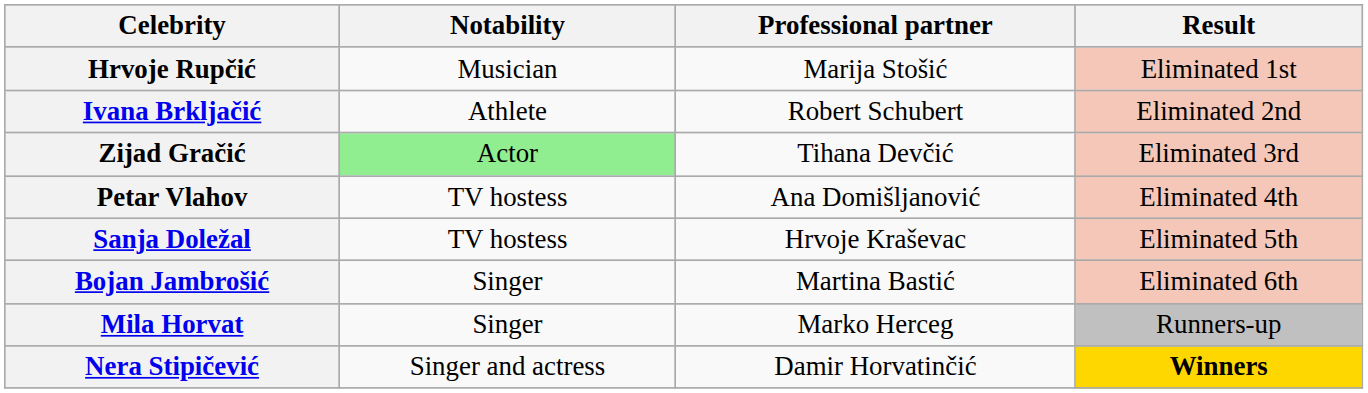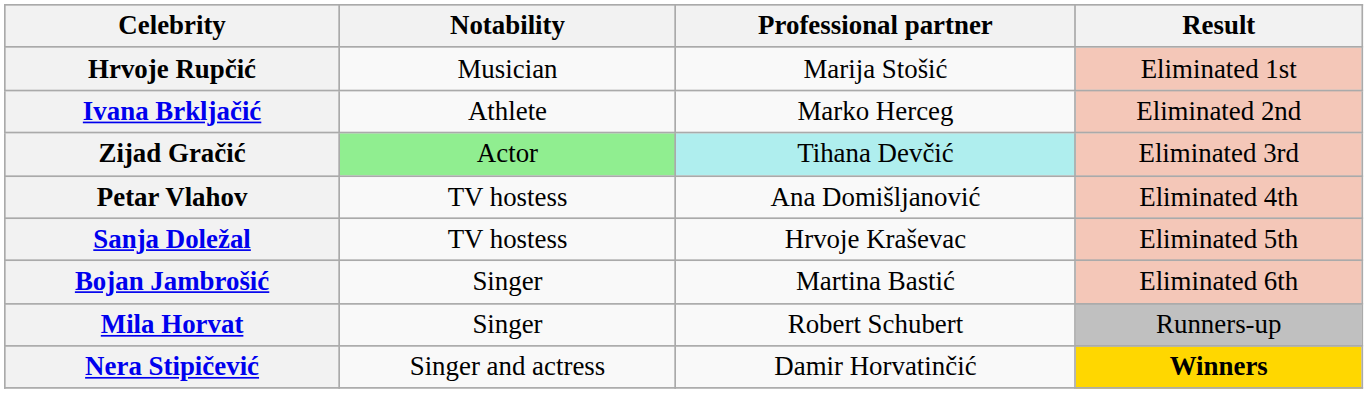 <table class="wikitable sortable" style="text-align:center; width:64%">
 <tr>
 <th scope="col">Celebrity</th>
 <th scope="col" class="unsortable">Notability</th>
 <th scope="col">Professional partner</th>
 <th scope="col">Result</th>
 </tr>
 <tr>
 <th scope="row">Hrvoje Rupčić</th>
 <td>Musician</td>
 <td>Marija Stošić</td>
 <td bgcolor="f4c7b8">Eliminated 1st</td>
 </tr>
 <tr>
 <th scope="row"><a href='#'>Ivana Brkljačić</a></th>
 <td>Athlete</td>
-<td>Robert Schubert</td>
+<td>Marko Herceg</td>
 <td bgcolor="f4c7b8">Eliminated 2nd</td>
 </tr>
 <tr>
 <th scope="row">Zijad Gračić</th>
 <td style="background: lightgreen;">Actor</td>
-<td>Tihana Devčić</td>
+<td style="background: paleturquoise;">Tihana Devčić</td>
 <td bgcolor="f4c7b8">Eliminated 3rd</td>
 </tr>
 <tr>
 <th scope="row">Petar Vlahov</th>
 <td>TV hostess</td>
 <td>Ana Domišljanović</td>
 <td bgcolor="f4c7b8">Eliminated 4th</td>
 </tr>
 <tr>
 <th scope="row"><a href='#'>Sanja Doležal</a></th>
 <td>TV hostess</td>
 <td>Hrvoje Kraševac</td>
 <td bgcolor="f4c7b8">Eliminated 5th</td>
 </tr>
 <tr>
 <th scope="row"><a href='#'>Bojan Jambrošić</a></th>
 <td>Singer</td>
 <td>Martina Bastić</td>
 <td bgcolor="f4c7b8">Eliminated 6th</td>
 </tr>
 <tr>
 <th scope="row"><a href='#'>Mila Horvat</a></th>
 <td>Singer</td>
-<td>Marko Herceg</td>
+<td>Robert Schubert</td>
 <td bgcolor="silver">Runners-up</td>
 </tr>
 <tr>
 <th scope="row"><a href='#'>Nera Stipičević</a></th>
 <td>Singer and actress</td>
 <td>Damir Horvatinčić</td>
 <td bgcolor="gold"><strong>Winners</strong></td>
 </tr>
 </table>
